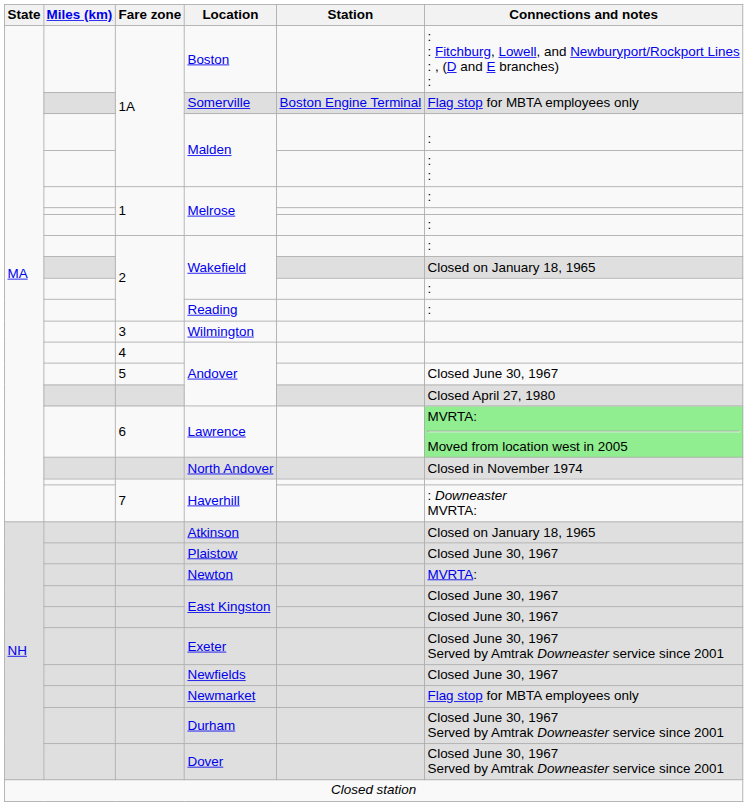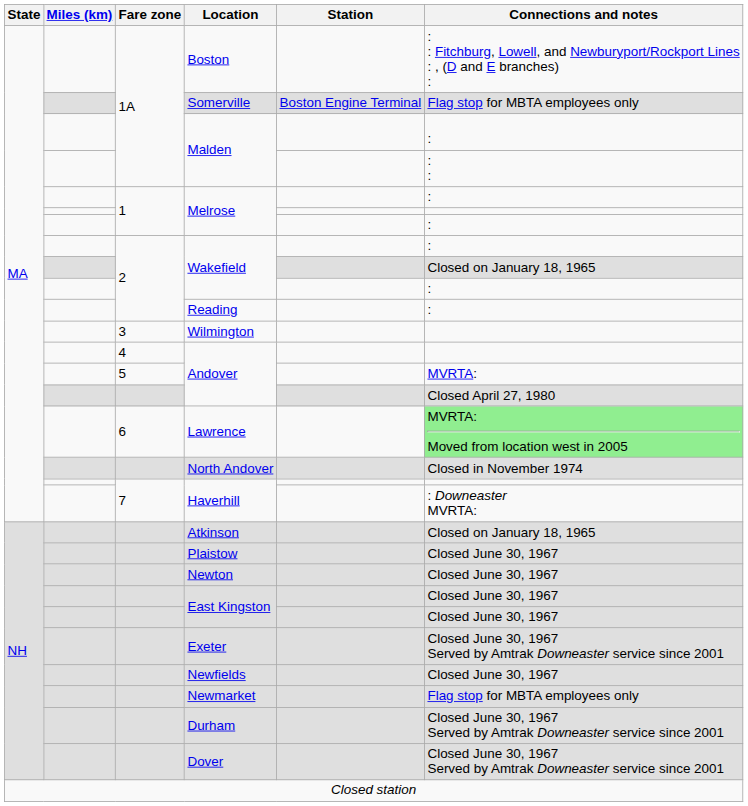 <table class="wikitable">
 <tr>
 <th>State</th>
 <th><a href='#'>Miles (km)</a></th>
 <th>Fare zone</th>
 <th>Location</th>
 <th>Station</th>
 <th>Connections and notes</th>
 </tr>
 <tr>
 <td rowspan=19><a href='#'>MA</a></td>
 <td></td>
 <td rowspan=4>1A</td>
 <td><a href='#'>Boston</a></td>
 <td> </td>
 <td>: <br>: <a href='#'>Fitchburg</a>, <a href='#'>Lowell</a>, and <a href='#'>Newburyport/Rockport Lines</a><br>: ,  (<a href='#'>D</a> and <a href='#'>E</a> branches)<br>: <br> </td>
 </tr>
 <tr bgcolor=dfdfdf>
 <td></td>
 <td><a href='#'>Somerville</a></td>
 <td><a href='#'>Boston Engine Terminal</a></td>
 <td><a href='#'>Flag stop</a> for MBTA employees only</td>
 </tr>
 <tr>
 <td></td>
 <td Rowspan=2><a href='#'>Malden</a></td>
 <td> </td>
 <td> <br>: </td>
 </tr>
 <tr>
 <td></td>
 <td> </td>
 <td>: <br>: </td>
 </tr>
 <tr>
 <td></td>
 <td rowspan=3>1</td>
 <td rowspan=3><a href='#'>Melrose</a></td>
 <td></td>
 <td>: </td>
 </tr>
 <tr>
 <td></td>
 <td></td>
 <td></td>
 </tr>
 <tr>
 <td></td>
 <td> </td>
 <td>: </td>
 </tr>
 <tr>
 <td></td>
 <td rowspan=4>2</td>
 <td rowspan=3><a href='#'>Wakefield</a></td>
 <td></td>
 <td>: </td>
 </tr>
 <tr bgcolor=dfdfdf>
 <td></td>
 <td></td>
 <td>Closed on January 18, 1965</td>
 </tr>
 <tr>
 <td></td>
 <td></td>
 <td>: </td>
 </tr>
 <tr>
 <td></td>
 <td><a href='#'>Reading</a></td>
 <td> </td>
 <td>: </td>
 </tr>
 <tr>
 <td></td>
 <td>3</td>
 <td><a href='#'>Wilmington</a></td>
 <td></td>
 <td></td>
 </tr>
 <tr>
 <td></td>
 <td>4</td>
 <td rowspan=3><a href='#'>Andover</a></td>
 <td> </td>
 <td></td>
 </tr>
 <tr>
 <td></td>
 <td>5</td>
 <td> </td>
-<td>Closed June 30, 1967</td>
+<td> <a href='#'>MVRTA</a>: </td>
 </tr>
 <tr bgcolor=dfdfdf>
 <td></td>
 <td></td>
 <td></td>
 <td>Closed April 27, 1980</td>
 </tr>
 <tr>
 <td></td>
 <td>6</td>
 <td><a href='#'>Lawrence</a></td>
 <td> </td>
 <td style="background: lightgreen;"> MVRTA: <hr>Moved from location  west in 2005</td>
 </tr>
 <tr bgcolor=dfdfdf>
 <td></td>
 <td></td>
 <td><a href='#'>North Andover</a></td>
 <td></td>
 <td>Closed in November 1974</td>
 </tr>
 <tr>
 <td></td>
 <td rowspan=2>7</td>
 <td rowspan=2><a href='#'>Haverhill</a></td>
 <td> </td>
 <td></td>
 </tr>
 <tr>
 <td></td>
 <td> </td>
 <td>: <em>Downeaster</em><br> MVRTA: </td>
 </tr>
 <tr bgcolor=dfdfdf>
 <td rowspan=10><a href='#'>NH</a></td>
 <td></td>
 <td></td>
 <td><a href='#'>Atkinson</a></td>
 <td></td>
 <td>Closed on January 18, 1965</td>
 </tr>
 <tr bgcolor=dfdfdf>
 <td></td>
 <td></td>
 <td><a href='#'>Plaistow</a></td>
 <td></td>
 <td>Closed June 30, 1967</td>
 </tr>
 <tr bgcolor=dfdfdf>
 <td></td>
 <td></td>
 <td><a href='#'>Newton</a></td>
 <td></td>
-<td> <a href='#'>MVRTA</a>: </td>
+<td>Closed June 30, 1967</td>
 </tr>
 <tr bgcolor=dfdfdf>
 <td></td>
 <td></td>
 <td rowspan=2><a href='#'>East Kingston</a></td>
 <td></td>
 <td>Closed June 30, 1967</td>
 </tr>
 <tr bgcolor=dfdfdf>
 <td></td>
 <td></td>
 <td></td>
 <td>Closed June 30, 1967</td>
 </tr>
 <tr bgcolor=dfdfdf>
 <td></td>
 <td></td>
 <td><a href='#'>Exeter</a></td>
 <td></td>
 <td>Closed June 30, 1967<br>Served by Amtrak <em>Downeaster</em> service since 2001</td>
 </tr>
 <tr bgcolor=dfdfdf>
 <td></td>
 <td></td>
 <td><a href='#'>Newfields</a></td>
 <td></td>
 <td>Closed June 30, 1967</td>
 </tr>
 <tr bgcolor=dfdfdf>
 <td></td>
 <td></td>
 <td><a href='#'>Newmarket</a></td>
 <td></td>
 <td><a href='#'>Flag stop</a> for MBTA employees only</td>
 </tr>
 <tr bgcolor=dfdfdf>
 <td></td>
 <td></td>
 <td><a href='#'>Durham</a></td>
 <td></td>
 <td>Closed June 30, 1967<br>Served by Amtrak <em>Downeaster</em> service since 2001</td>
 </tr>
 <tr bgcolor=dfdfdf>
 <td></td>
 <td></td>
 <td><a href='#'>Dover</a></td>
 <td></td>
 <td>Closed June 30, 1967<br>Served by Amtrak <em>Downeaster</em> service since 2001</td>
 </tr>
 <tr>
 <td colspan=6 align=center><em> Closed station</em></td>
 </tr>
 </table>
